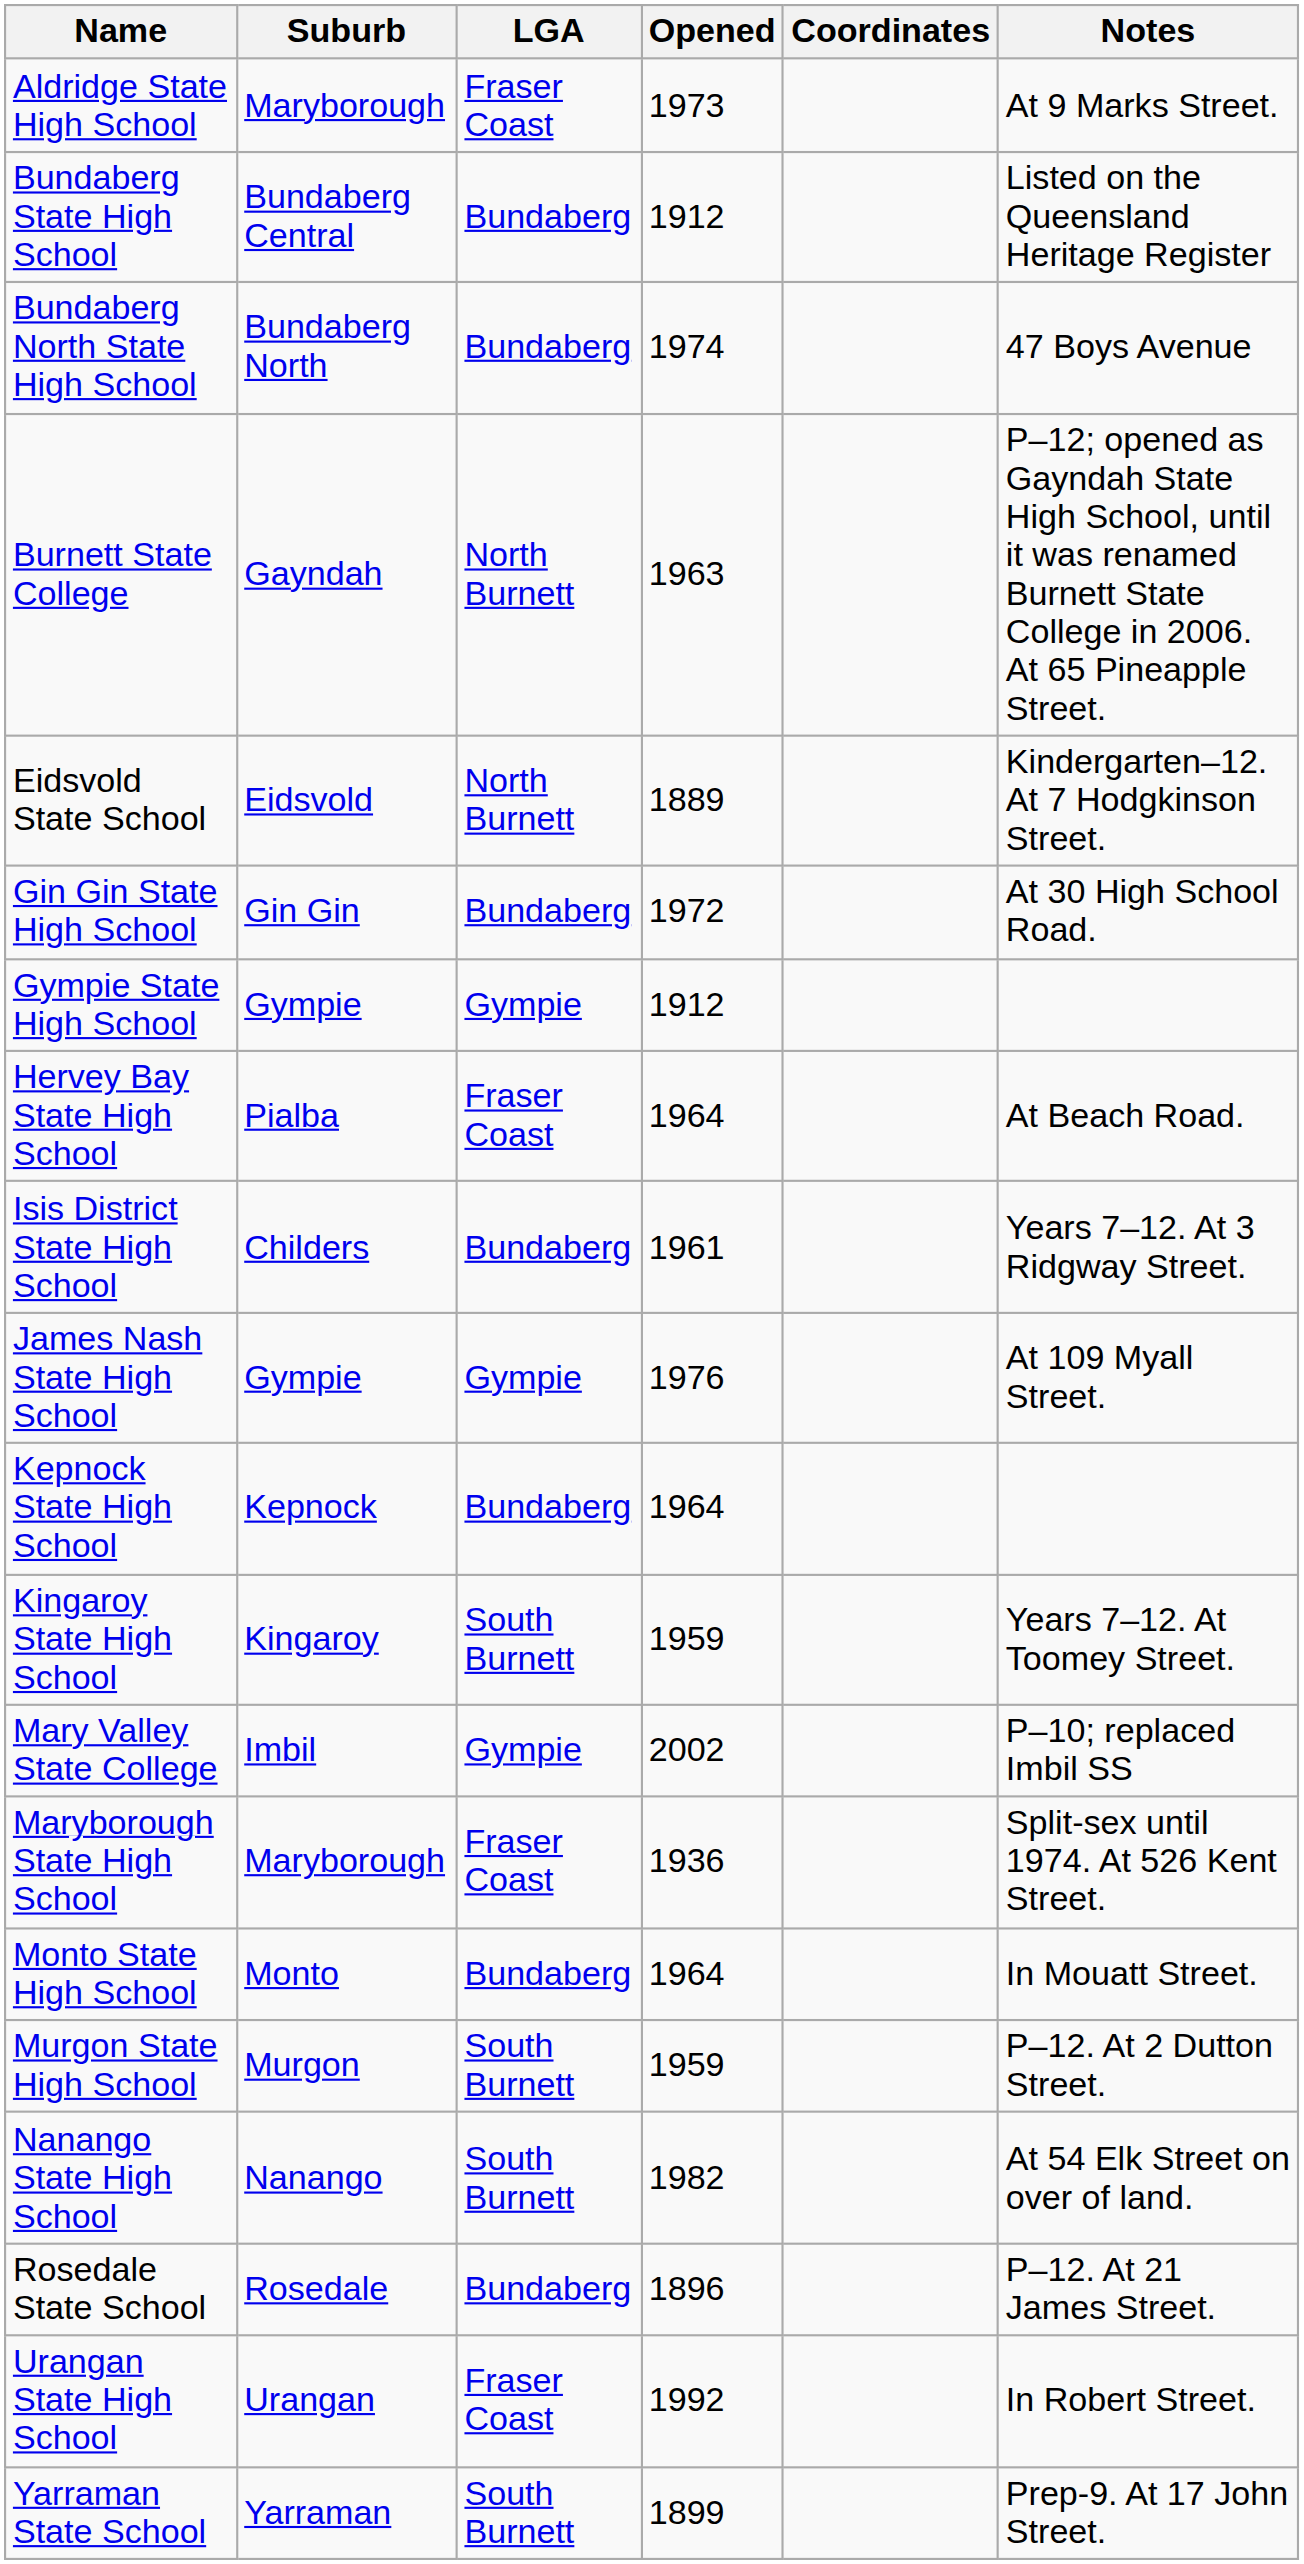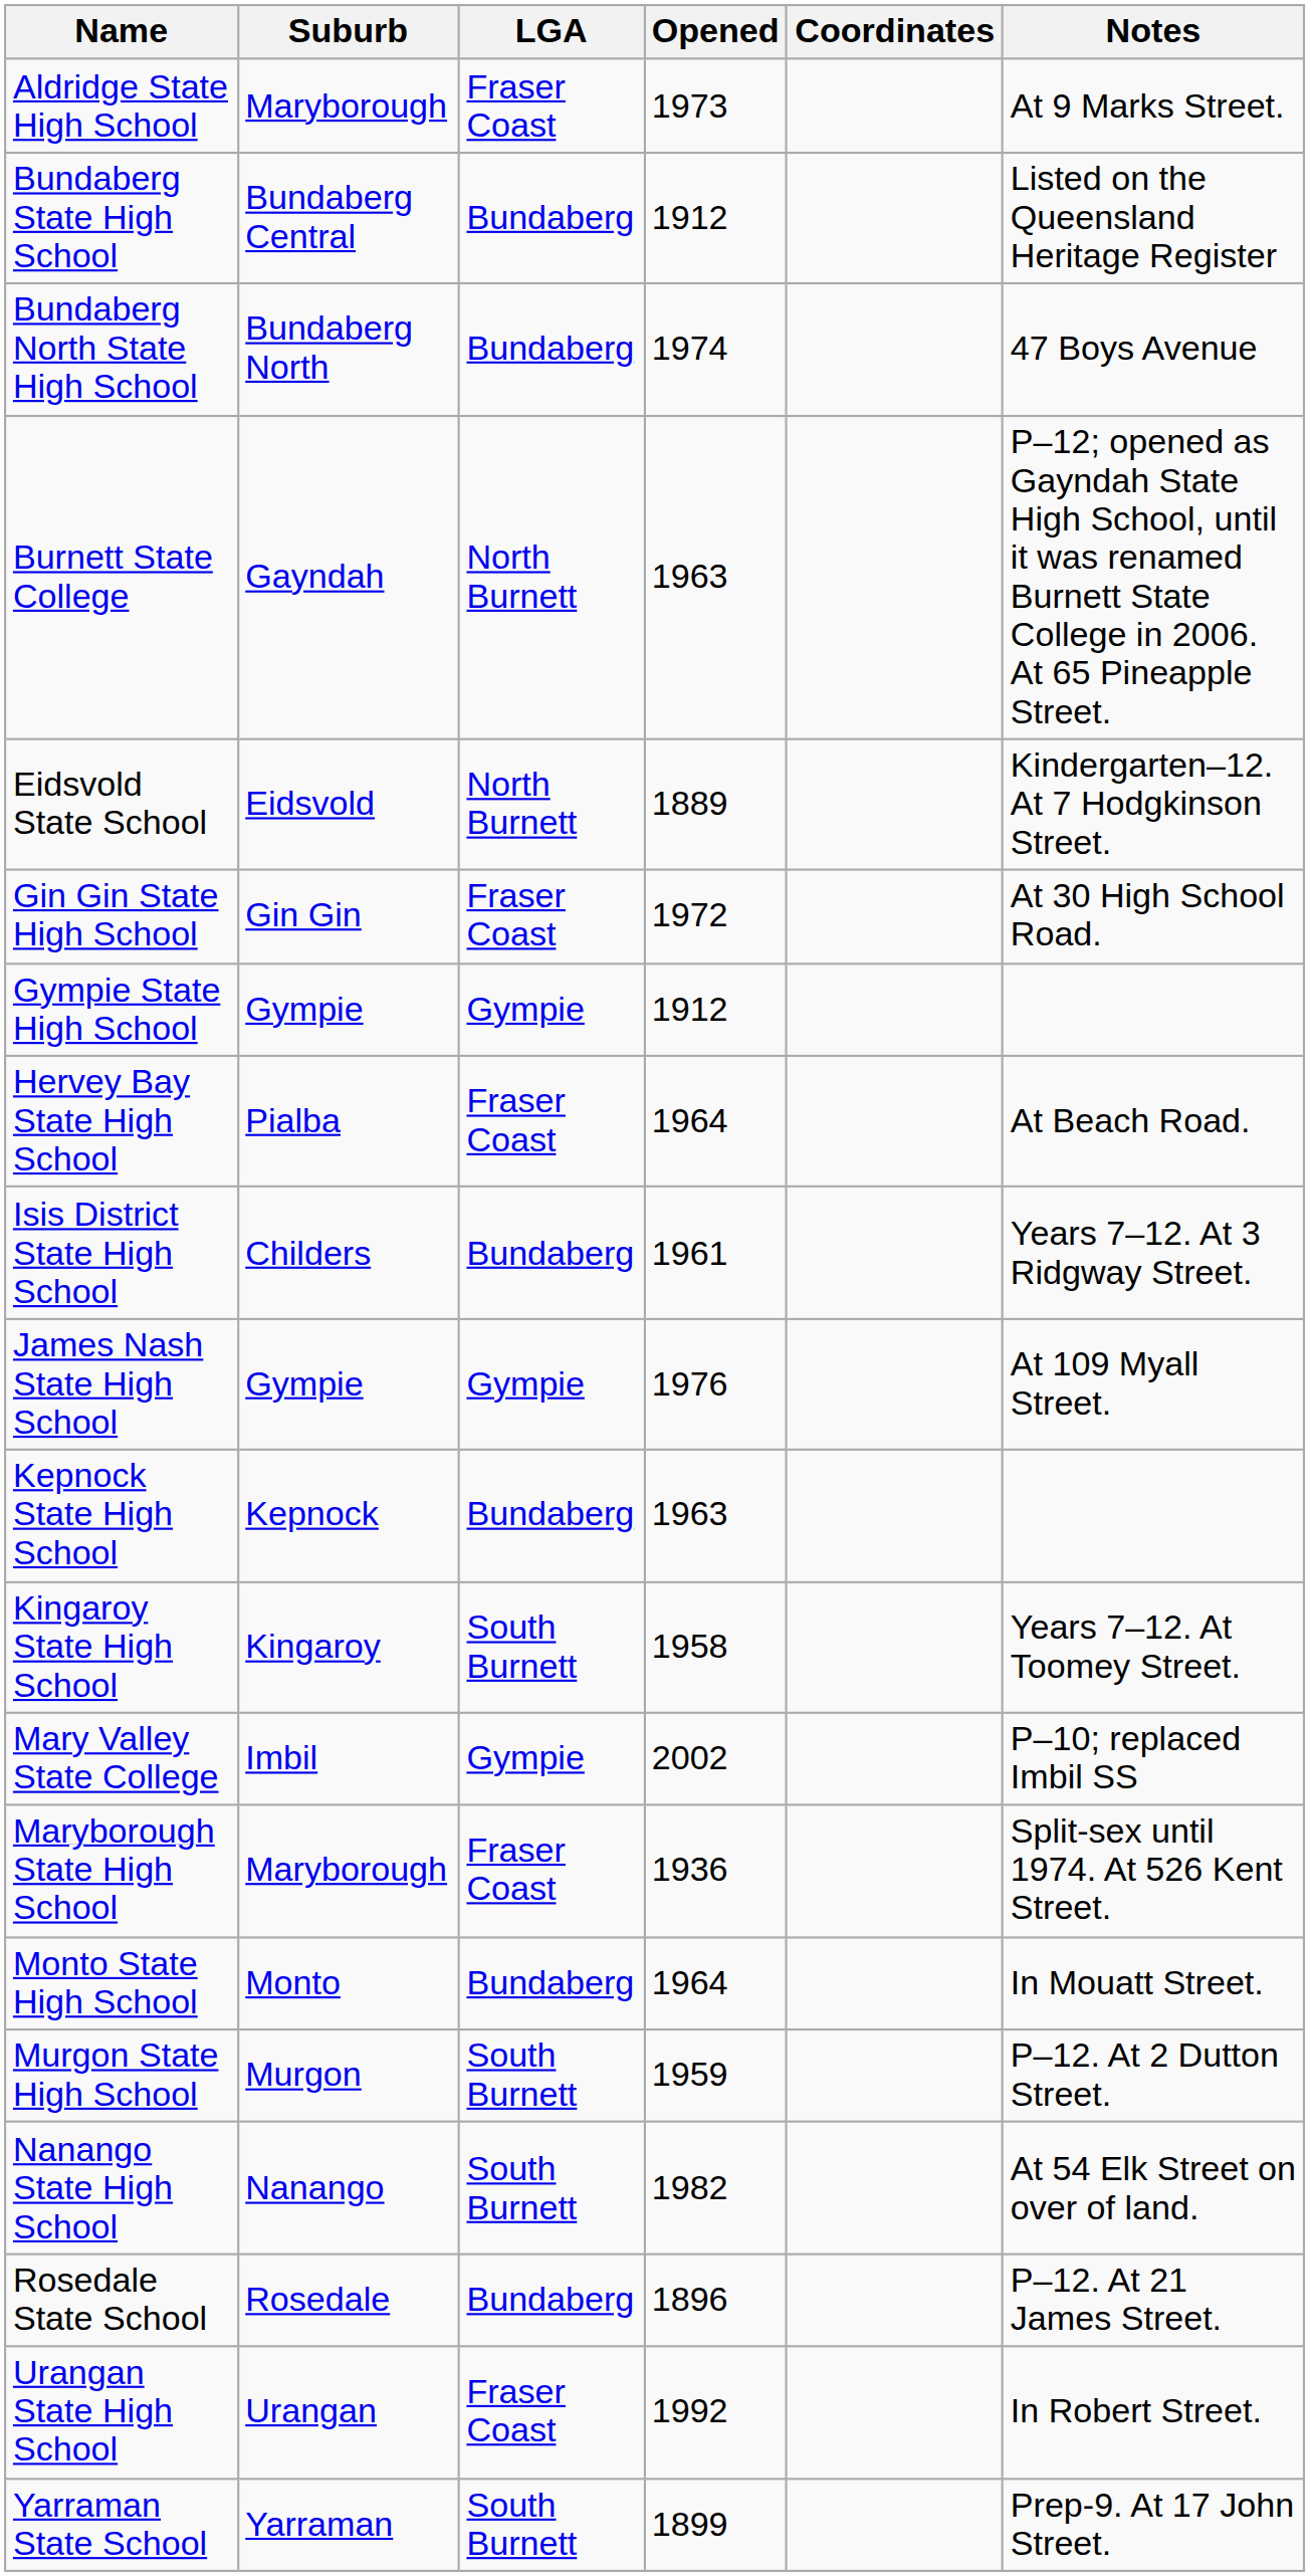 <table class="wikitable sortable">
 <tr>
 <th>Name</th>
 <th>Suburb</th>
 <th>LGA</th>
 <th>Opened</th>
 <th>Coordinates</th>
 <th>Notes</th>
 </tr>
 <tr>
 <td><a href='#'>Aldridge State High School</a></td>
 <td><a href='#'>Maryborough</a></td>
 <td><a href='#'>Fraser Coast</a></td>
 <td>1973</td>
 <td></td>
 <td>At 9 Marks Street.</td>
 </tr>
 <tr>
 <td><a href='#'>Bundaberg State High School</a></td>
 <td><a href='#'>Bundaberg Central</a></td>
 <td><a href='#'>Bundaberg</a></td>
 <td>1912</td>
 <td></td>
 <td>Listed on the Queensland Heritage Register</td>
 </tr>
 <tr>
 <td><a href='#'>Bundaberg North State High School</a></td>
 <td><a href='#'>Bundaberg North</a></td>
 <td><a href='#'>Bundaberg</a></td>
 <td>1974</td>
 <td></td>
 <td>47 Boys Avenue</td>
 </tr>
 <tr>
 <td><a href='#'>Burnett State College</a></td>
 <td><a href='#'>Gayndah</a></td>
 <td><a href='#'>North Burnett</a></td>
 <td>1963</td>
 <td></td>
 <td>P–12; opened as Gayndah State High School, until it was renamed Burnett State College in  2006. At 65 Pineapple Street.</td>
 </tr>
 <tr>
 <td>Eidsvold State School</td>
 <td><a href='#'>Eidsvold</a></td>
 <td><a href='#'>North Burnett</a></td>
 <td>1889</td>
 <td></td>
 <td>Kindergarten–12. At 7 Hodgkinson Street.</td>
 </tr>
 <tr>
 <td><a href='#'>Gin Gin State High School</a></td>
 <td><a href='#'>Gin Gin</a></td>
-<td><a href='#'>Bundaberg</a></td>
+<td><a href='#'>Fraser Coast</a></td>
 <td>1972</td>
 <td></td>
 <td>At 30 High School Road.</td>
 </tr>
 <tr>
 <td><a href='#'>Gympie State High School</a></td>
 <td><a href='#'>Gympie</a></td>
 <td><a href='#'>Gympie</a></td>
 <td>1912</td>
 <td></td>
 <td></td>
 </tr>
 <tr>
 <td><a href='#'>Hervey Bay State High School</a></td>
 <td><a href='#'>Pialba</a></td>
 <td><a href='#'>Fraser Coast</a></td>
 <td>1964</td>
 <td></td>
 <td>At Beach Road.</td>
 </tr>
 <tr>
 <td><a href='#'>Isis District State High School</a></td>
 <td><a href='#'>Childers</a></td>
 <td><a href='#'>Bundaberg</a></td>
 <td>1961</td>
 <td></td>
 <td>Years 7–12. At 3 Ridgway Street.</td>
 </tr>
 <tr>
 <td><a href='#'>James Nash State High School</a></td>
 <td><a href='#'>Gympie</a></td>
 <td><a href='#'>Gympie</a></td>
 <td>1976</td>
 <td></td>
 <td>At 109 Myall Street.</td>
 </tr>
 <tr>
 <td><a href='#'>Kepnock State High School</a></td>
 <td><a href='#'>Kepnock</a></td>
 <td><a href='#'>Bundaberg</a></td>
-<td>1964</td>
+<td>1963</td>
 <td></td>
 <td></td>
 </tr>
 <tr>
 <td><a href='#'>Kingaroy State High School</a></td>
 <td><a href='#'>Kingaroy</a></td>
 <td><a href='#'>South Burnett</a></td>
-<td>1959</td>
+<td>1958</td>
 <td></td>
 <td>Years 7–12. At Toomey Street.</td>
 </tr>
 <tr>
 <td><a href='#'>Mary Valley State College</a></td>
 <td><a href='#'>Imbil</a></td>
 <td><a href='#'>Gympie</a></td>
 <td>2002</td>
 <td></td>
 <td>P–10; replaced Imbil SS</td>
 </tr>
 <tr>
 <td><a href='#'>Maryborough State High School</a></td>
 <td><a href='#'>Maryborough</a></td>
 <td><a href='#'>Fraser Coast</a></td>
 <td>1936</td>
 <td></td>
 <td>Split-sex until 1974. At 526 Kent Street.</td>
 </tr>
 <tr>
 <td><a href='#'>Monto State High School</a></td>
 <td><a href='#'>Monto</a></td>
 <td><a href='#'>Bundaberg</a></td>
 <td>1964</td>
 <td></td>
 <td>In Mouatt Street.</td>
 </tr>
 <tr>
 <td><a href='#'>Murgon State High School</a></td>
 <td><a href='#'>Murgon</a></td>
 <td><a href='#'>South Burnett</a></td>
 <td>1959</td>
 <td></td>
 <td>P–12. At 2 Dutton Street.</td>
 </tr>
 <tr>
 <td><a href='#'>Nanango State High School</a></td>
 <td><a href='#'>Nanango</a></td>
 <td><a href='#'>South Burnett</a></td>
 <td>1982</td>
 <td></td>
 <td>At 54 Elk Street on over  of land.</td>
 </tr>
 <tr>
 <td>Rosedale State School</td>
 <td><a href='#'>Rosedale</a></td>
 <td><a href='#'>Bundaberg</a></td>
 <td>1896</td>
 <td></td>
 <td>P–12. At 21 James Street.</td>
 </tr>
 <tr>
 <td><a href='#'>Urangan State High School</a></td>
 <td><a href='#'>Urangan</a></td>
 <td><a href='#'>Fraser Coast</a></td>
 <td>1992</td>
 <td></td>
 <td>In Robert Street.</td>
 </tr>
 <tr>
 <td><a href='#'>Yarraman State School</a></td>
 <td><a href='#'>Yarraman</a></td>
 <td><a href='#'>South Burnett</a></td>
 <td>1899</td>
 <td></td>
 <td>Prep-9. At 17 John Street.</td>
 </tr>
 </table>
